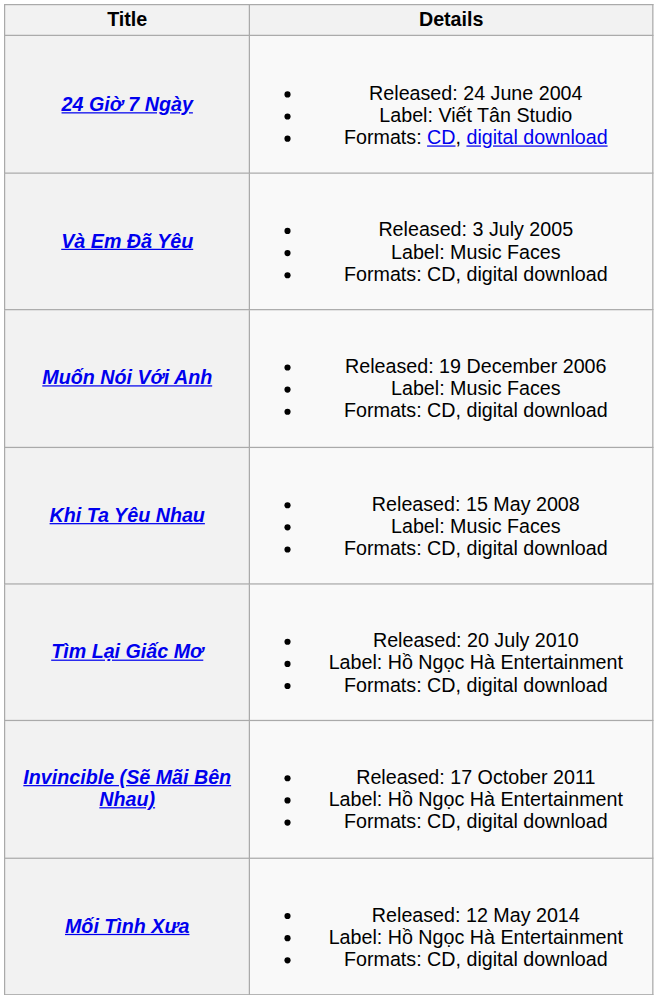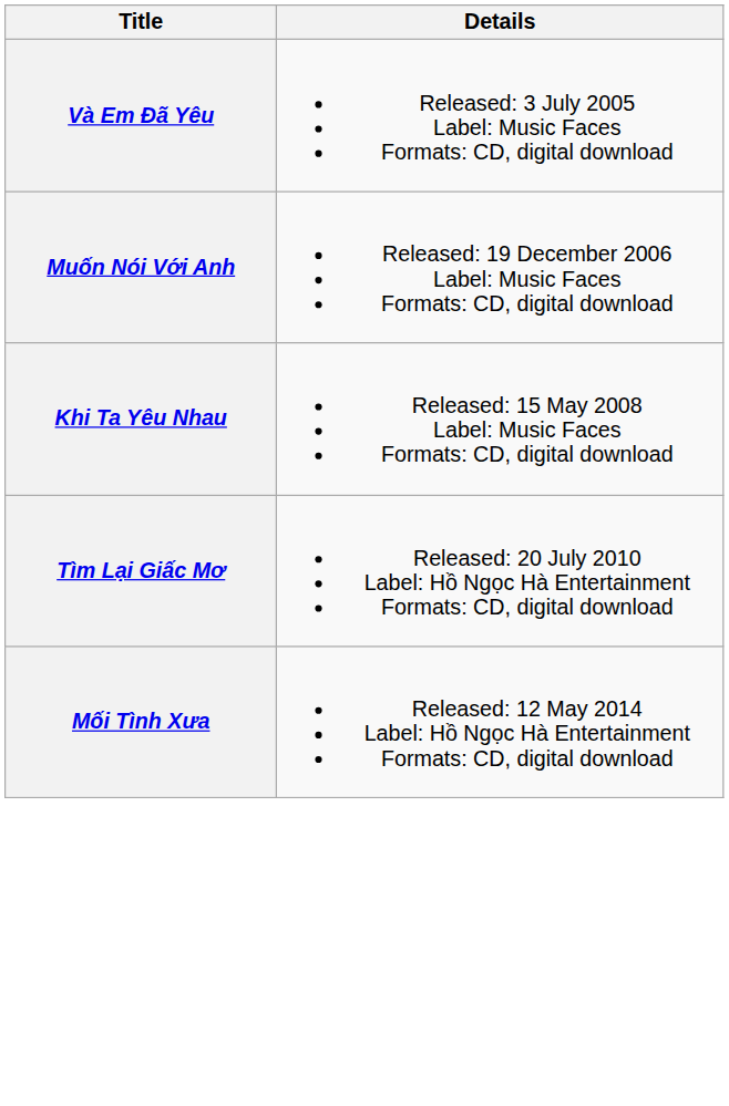 <table class="wikitable plainrowheaders" style="text-align:center;">
 <tr>
 <th scope="col" style="width:12em;">Title</th>
 <th scope="col" style="width:20em;">Details</th>
-</tr>
-<tr>
-<th scope="row"><em><a href='#'>24 Giờ 7 Ngày</a></em></th>
-<td><br><ul><li>Released: 24 June 2004 </li><li>Label: Viết Tân Studio</li><li>Formats: <a href='#'>CD</a>, <a href='#'>digital download</a></li></ul></td>
 </tr>
 <tr>
 <th scope="row"><em><a href='#'>Và Em Đã Yêu</a></em></th>
 <td><br><ul><li>Released: 3 July 2005 </li><li>Label: Music Faces</li><li>Formats: CD, digital download</li></ul></td>
 </tr>
 <tr>
 <th scope="row"><em><a href='#'>Muốn Nói Với Anh</a></em></th>
 <td><br><ul><li>Released: 19 December 2006</li><li>Label: Music Faces</li><li>Formats: CD, digital download</li></ul></td>
 </tr>
 <tr>
 <th scope="row"><em><a href='#'>Khi Ta Yêu Nhau</a></em></th>
 <td><br><ul><li>Released: 15 May 2008</li><li>Label: Music Faces</li><li>Formats: CD, digital download</li></ul></td>
 </tr>
 <tr>
 <th scope="row"><em><a href='#'>Tìm Lại Giấc Mơ</a></em></th>
 <td><br><ul><li>Released: 20 July 2010</li><li>Label: Hồ Ngọc Hà Entertainment</li><li>Formats: CD, digital download</li></ul></td>
 </tr>
 <tr>
-<th scope="row"><em><a href='#'>Invincible (Sẽ Mãi Bên Nhau)</a></em></th>
-<td><br><ul><li>Released: 17 October 2011</li><li>Label: Hồ Ngọc Hà Entertainment</li><li>Formats: CD, digital download</li></ul></td>
-</tr>
-<tr>
 <th scope="row"><em><a href='#'>Mối Tình Xưa</a></em></th>
 <td><br><ul><li>Released: 12 May 2014</li><li>Label: Hồ Ngọc Hà Entertainment</li><li>Formats: CD, digital download</li></ul></td>
 </tr>
 </table>
